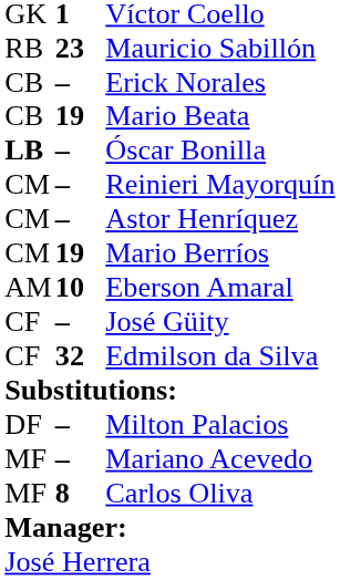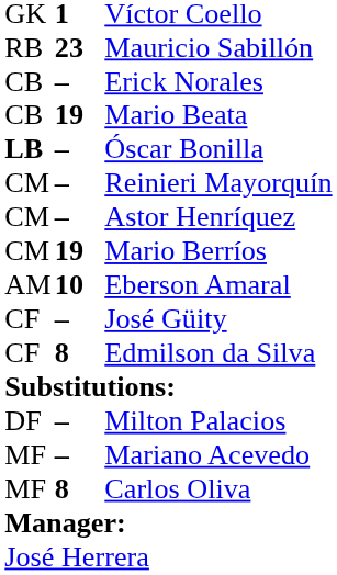 <table style="font-size: 90%" cellspacing="0" cellpadding="0" align="center">
 <tr>
 <td colspan=4></td>
 </tr>
 <tr>
 <th width="25"></th>
 <th width="25"></th>
 </tr>
 <tr>
 <td>GK</td>
 <td><strong>1</strong></td>
 <td> <a href='#'>Víctor Coello</a></td>
 <td></td>
 <td></td>
 </tr>
 <tr>
 <td>RB</td>
 <td><strong>23</strong></td>
 <td> <a href='#'>Mauricio Sabillón</a></td>
 </tr>
 <tr>
 <td>CB</td>
 <td><strong>–</strong></td>
 <td> <a href='#'>Erick Norales</a></td>
 <td></td>
 <td></td>
 </tr>
 <tr>
 <td>CB</td>
 <td><strong>19</strong></td>
 <td> <a href='#'>Mario Beata</a></td>
 <td></td>
 <td></td>
 </tr>
 <tr>
 <td><strong>LB</strong></td>
 <td><strong>–</strong></td>
 <td> <a href='#'>Óscar Bonilla</a></td>
 </tr>
 <tr>
 <td>CM</td>
 <td><strong>–</strong></td>
 <td> <a href='#'>Reinieri Mayorquín</a></td>
 <td></td>
 <td></td>
 </tr>
 <tr>
 <td>CM</td>
 <td><strong>–</strong></td>
 <td> <a href='#'>Astor Henríquez</a></td>
 <td></td>
 <td></td>
 </tr>
 <tr>
 <td>CM</td>
 <td><strong>19</strong></td>
 <td> <a href='#'>Mario Berríos</a></td>
 </tr>
 <tr>
 <td>AM</td>
 <td><strong>10</strong></td>
 <td> <a href='#'>Eberson Amaral</a></td>
 <td></td>
 <td></td>
 </tr>
 <tr>
 <td>CF</td>
 <td><strong>–</strong></td>
 <td> <a href='#'>José Güity</a></td>
 </tr>
 <tr>
 <td>CF</td>
-<td><strong>32</strong></td>
+<td><strong>8</strong></td>
 <td> <a href='#'>Edmilson da Silva</a></td>
 <td></td>
 <td></td>
 </tr>
 <tr>
 <td colspan=3><strong>Substitutions:</strong></td>
 </tr>
 <tr>
 <td>DF</td>
 <td><strong>–</strong></td>
 <td> <a href='#'>Milton Palacios</a></td>
 <td></td>
 <td></td>
 <td></td>
 <td></td>
 </tr>
 <tr>
 <td>MF</td>
 <td><strong>–</strong></td>
 <td> <a href='#'>Mariano Acevedo</a></td>
 <td></td>
 <td></td>
 </tr>
 <tr>
 <td>MF</td>
 <td><strong>8</strong></td>
 <td> <a href='#'>Carlos Oliva</a></td>
 <td></td>
 <td></td>
 </tr>
 <tr>
 <td colspan=3><strong>Manager:</strong></td>
 </tr>
 <tr>
 <td colspan=3> <a href='#'>José Herrera</a></td>
 </tr>
 </table>
